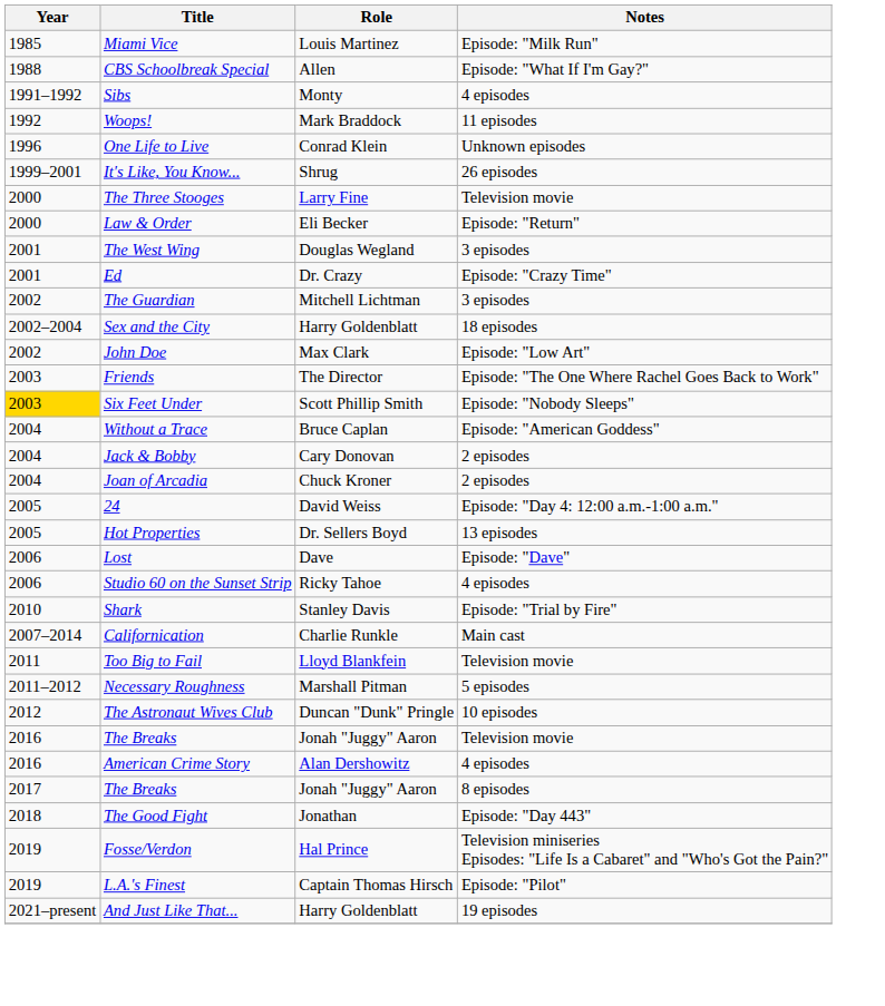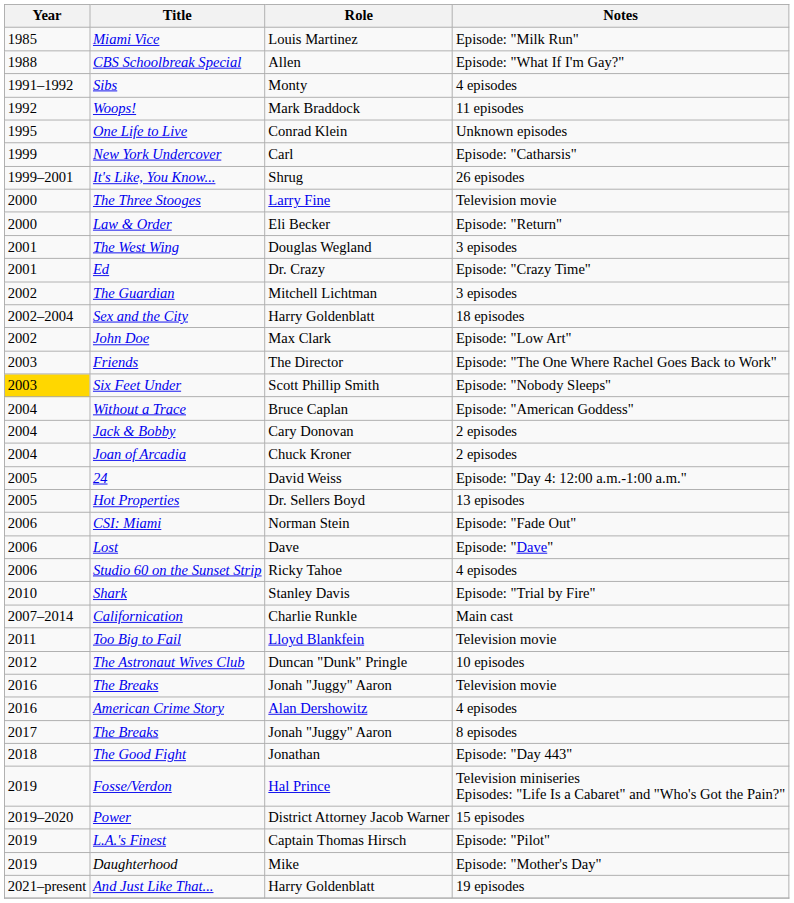 <table class="wikitable sortable">
 <tr>
 <th>Year</th>
 <th>Title</th>
 <th>Role</th>
 <th>Notes</th>
 </tr>
 <tr>
 <td>1985</td>
 <td><em><a href='#'>Miami Vice</a></em></td>
 <td>Louis Martinez</td>
 <td>Episode: "Milk Run"</td>
 </tr>
 <tr>
 <td>1988</td>
 <td><em><a href='#'>CBS Schoolbreak Special</a></em></td>
 <td>Allen</td>
 <td>Episode: "What If I'm Gay?"</td>
 </tr>
 <tr>
 <td>1991–1992</td>
 <td><em><a href='#'>Sibs</a></em></td>
 <td>Monty</td>
 <td>4 episodes</td>
 </tr>
 <tr>
 <td>1992</td>
 <td><em><a href='#'>Woops!</a></em></td>
 <td>Mark Braddock</td>
 <td>11 episodes</td>
 </tr>
 <tr>
-<td>1996</td>
+<td>1995</td>
 <td><em><a href='#'>One Life to Live</a></em></td>
 <td>Conrad Klein</td>
 <td>Unknown episodes</td>
+</tr>
+<tr>
+<td>1999</td>
+<td><em><a href='#'>New York Undercover</a></em></td>
+<td>Carl</td>
+<td>Episode: "Catharsis"</td>
 </tr>
 <tr>
 <td>1999–2001</td>
 <td><em><a href='#'>It's Like, You Know...</a></em></td>
 <td>Shrug</td>
 <td>26 episodes</td>
 </tr>
 <tr>
 <td>2000</td>
 <td><em><a href='#'>The Three Stooges</a></em></td>
 <td><a href='#'>Larry Fine</a></td>
 <td>Television movie</td>
 </tr>
 <tr>
 <td>2000</td>
 <td><em><a href='#'>Law & Order</a></em></td>
 <td>Eli Becker</td>
 <td>Episode: "Return"</td>
 </tr>
 <tr>
 <td>2001</td>
 <td><em><a href='#'>The West Wing</a></em></td>
 <td>Douglas Wegland</td>
 <td>3 episodes</td>
 </tr>
 <tr>
 <td>2001</td>
 <td><em><a href='#'>Ed</a></em></td>
 <td>Dr. Crazy</td>
 <td>Episode: "Crazy Time"</td>
 </tr>
 <tr>
 <td>2002</td>
 <td><em><a href='#'>The Guardian</a></em></td>
 <td>Mitchell Lichtman</td>
 <td>3 episodes</td>
 </tr>
 <tr>
 <td>2002–2004</td>
 <td><em><a href='#'>Sex and the City</a></em></td>
 <td>Harry Goldenblatt</td>
 <td>18 episodes</td>
 </tr>
 <tr>
 <td>2002</td>
 <td><em><a href='#'>John Doe</a></em></td>
 <td>Max Clark</td>
 <td>Episode: "Low Art"</td>
 </tr>
 <tr>
 <td>2003</td>
 <td><em><a href='#'>Friends</a></em></td>
 <td>The Director</td>
 <td>Episode: "The One Where Rachel Goes Back to Work"</td>
 </tr>
 <tr>
 <td style="background: gold;">2003</td>
 <td><em><a href='#'>Six Feet Under</a></em></td>
 <td>Scott Phillip Smith</td>
 <td>Episode: "Nobody Sleeps"</td>
 </tr>
 <tr>
 <td>2004</td>
 <td><em><a href='#'>Without a Trace</a></em></td>
 <td>Bruce Caplan</td>
 <td>Episode: "American Goddess"</td>
 </tr>
 <tr>
 <td>2004</td>
 <td><em><a href='#'>Jack & Bobby</a></em></td>
 <td>Cary Donovan</td>
 <td>2 episodes</td>
 </tr>
 <tr>
 <td>2004</td>
 <td><em><a href='#'>Joan of Arcadia</a></em></td>
 <td>Chuck Kroner</td>
 <td>2 episodes</td>
 </tr>
 <tr>
 <td>2005</td>
 <td><em><a href='#'>24</a></em></td>
 <td>David Weiss</td>
 <td>Episode: "Day 4: 12:00 a.m.-1:00 a.m."</td>
 </tr>
 <tr>
 <td>2005</td>
 <td><em><a href='#'>Hot Properties</a></em></td>
 <td>Dr. Sellers Boyd</td>
 <td>13 episodes</td>
 </tr>
 <tr>
 <td>2006</td>
+<td><em><a href='#'>CSI: Miami</a></em></td>
+<td>Norman Stein</td>
+<td>Episode: "Fade Out"</td>
+</tr>
+<tr>
+<td>2006</td>
 <td><em><a href='#'>Lost</a></em></td>
 <td>Dave</td>
 <td>Episode: "<a href='#'>Dave</a>"</td>
 </tr>
 <tr>
 <td>2006</td>
 <td><em><a href='#'>Studio 60 on the Sunset Strip</a></em></td>
 <td>Ricky Tahoe</td>
 <td>4 episodes</td>
 </tr>
 <tr>
 <td>2010</td>
 <td><em><a href='#'>Shark</a></em></td>
 <td>Stanley Davis</td>
 <td>Episode: "Trial by Fire"</td>
 </tr>
 <tr>
 <td>2007–2014</td>
 <td><em><a href='#'>Californication</a></em></td>
 <td>Charlie Runkle</td>
 <td>Main cast</td>
 </tr>
 <tr>
 <td>2011</td>
 <td><em><a href='#'>Too Big to Fail</a></em></td>
 <td><a href='#'>Lloyd Blankfein</a></td>
 <td>Television movie</td>
-</tr>
-<tr>
-<td>2011–2012</td>
-<td><em><a href='#'>Necessary Roughness</a></em></td>
-<td>Marshall Pitman</td>
-<td>5 episodes</td>
 </tr>
 <tr>
 <td>2012</td>
 <td><em><a href='#'>The Astronaut Wives Club</a></em></td>
 <td>Duncan "Dunk" Pringle</td>
 <td>10 episodes</td>
 </tr>
 <tr>
 <td>2016</td>
 <td><em><a href='#'>The Breaks</a></em></td>
 <td>Jonah "Juggy" Aaron</td>
 <td>Television movie</td>
 </tr>
 <tr>
 <td>2016</td>
 <td><em><a href='#'>American Crime Story</a></em></td>
 <td><a href='#'>Alan Dershowitz</a></td>
 <td>4 episodes</td>
 </tr>
 <tr>
 <td>2017</td>
 <td><em><a href='#'>The Breaks</a></em></td>
 <td>Jonah "Juggy" Aaron</td>
 <td>8 episodes</td>
 </tr>
 <tr>
 <td>2018</td>
 <td><em><a href='#'>The Good Fight</a></em></td>
 <td>Jonathan</td>
 <td>Episode: "Day 443"</td>
 </tr>
 <tr>
 <td>2019</td>
 <td><em><a href='#'>Fosse/Verdon</a></em></td>
 <td><a href='#'>Hal Prince</a></td>
 <td>Television miniseries<br>Episodes: "Life Is a Cabaret" and "Who's Got the Pain?"</td>
 </tr>
 <tr>
+<td>2019–2020</td>
+<td><em><a href='#'>Power</a></em></td>
+<td>District Attorney Jacob Warner</td>
+<td>15 episodes</td>
+</tr>
+<tr>
 <td>2019</td>
 <td><em><a href='#'>L.A.'s Finest</a></em></td>
 <td>Captain Thomas Hirsch</td>
 <td>Episode: "Pilot"</td>
+</tr>
+<tr>
+<td>2019</td>
+<td><em>Daughterhood</em></td>
+<td>Mike</td>
+<td>Episode: "Mother's Day"</td>
 </tr>
 <tr>
 <td>2021–present</td>
 <td><em><a href='#'>And Just Like That...</a></em></td>
 <td>Harry Goldenblatt</td>
 <td>19 episodes</td>
 </tr>
 <tr>
 </tr>
 </table>
